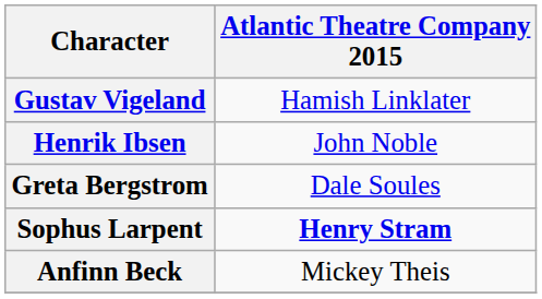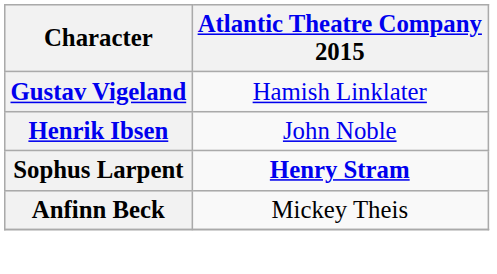 <table class="wikitable">
 <tr>
 <th>Character</th>
 <th><a href='#'>Atlantic Theatre Company</a> <br>2015</th>
 </tr>
 <tr>
 <th><a href='#'>Gustav Vigeland</a></th>
 <td align="center" ,><a href='#'>Hamish Linklater</a></td>
 </tr>
 <tr>
 <th><a href='#'>Henrik Ibsen</a></th>
 <td align="center"><a href='#'>John Noble</a></td>
 </tr>
 <tr>
-<th>Greta Bergstrom</th>
-<td align="center"><a href='#'>Dale Soules</a></td>
-</tr>
-<tr>
 <th>Sophus Larpent</th>
 <td align="center"><strong><a href='#'>Henry Stram</a></strong></td>
 </tr>
 <tr>
 <th>Anfinn Beck</th>
 <td align="center">Mickey Theis</td>
 </tr>
 <tr>
 </tr>
 </table>
